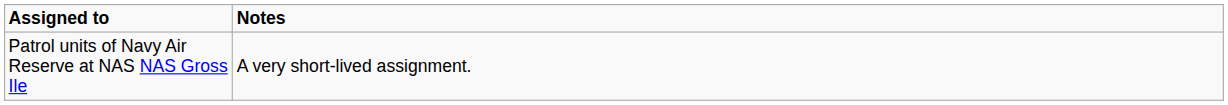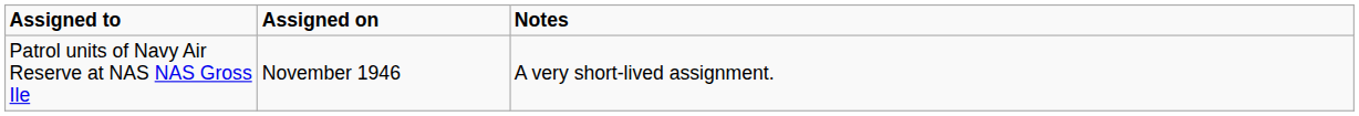 <table class="wikitable" style="width: 70%;">
 <tr>
 <td style="width: 200px;"><strong>Assigned to</strong></td>
+<td style="width: 200px;"><strong>Assigned on</strong></td>
 <td><strong>Notes</strong></td>
 </tr>
 <tr>
 <td>Patrol units of Navy Air Reserve at NAS <a href='#'>NAS Gross Ile</a></td>
+<td>November 1946</td>
 <td>A very short-lived assignment.</td>
 </tr>
 </table>
